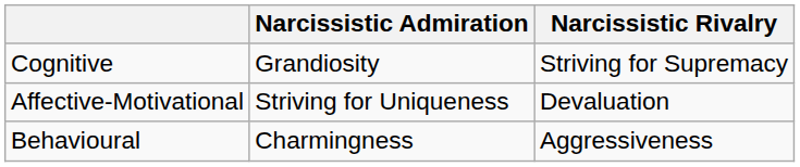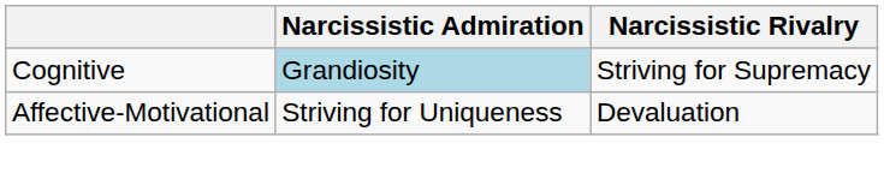 <table class="wikitable">
 <tr>
 <th></th>
 <th>Narcissistic Admiration</th>
 <th>Narcissistic Rivalry</th>
 </tr>
 <tr>
 <td>Cognitive</td>
-<td>Grandiosity</td>
+<td style="background: lightblue;">Grandiosity</td>
 <td>Striving for Supremacy</td>
 </tr>
 <tr>
 <td>Affective-Motivational</td>
 <td>Striving for Uniqueness</td>
 <td>Devaluation</td>
 </tr>
-<tr>
-<td>Behavioural</td>
-<td>Charmingness</td>
-<td>Aggressiveness</td>
-</tr>
 </table>
